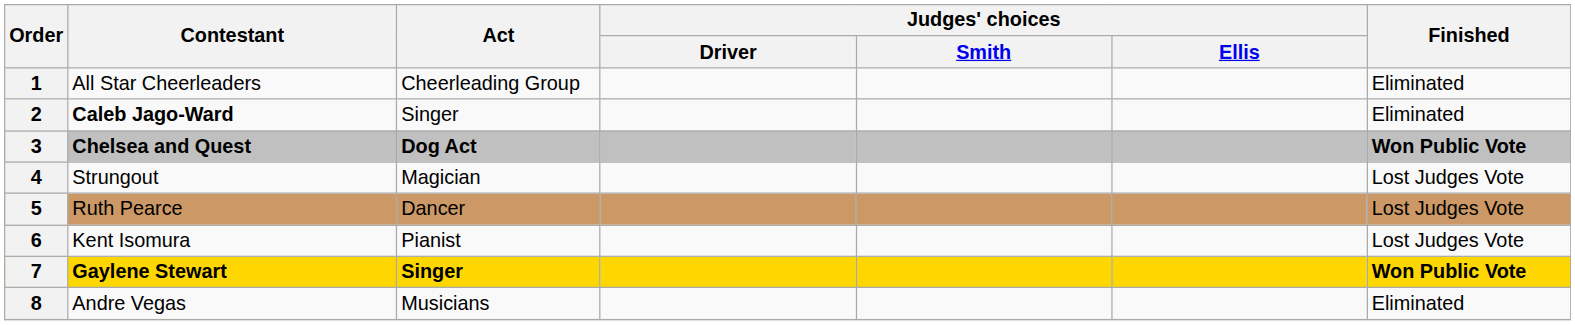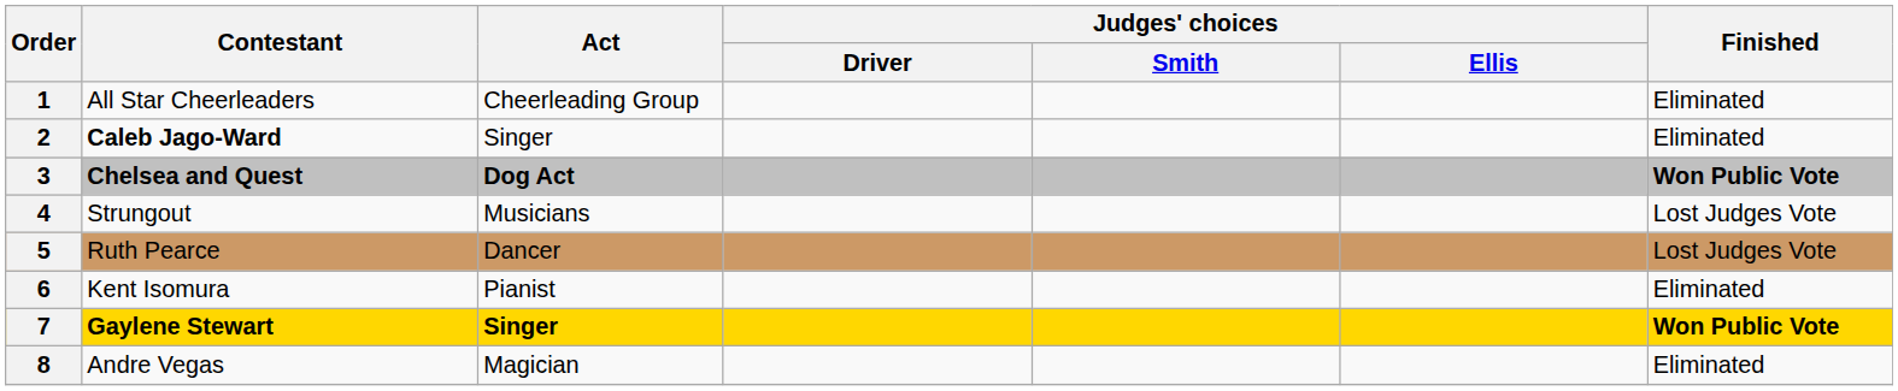 <table class="wikitable" width="100%">
 <tr>
 <th rowspan=2 width="1%">Order</th>
 <th rowspan=2 width="21%">Contestant</th>
 <th rowspan=2 width="13%">Act</th>
 <th colspan="3">Judges' choices</th>
 <th rowspan=2 width="13%">Finished</th>
 </tr>
 <tr>
 <th width="70">Driver</th>
 <th width="70"><a href='#'>Smith</a></th>
 <th width="70"><a href='#'>Ellis</a></th>
 </tr>
 <tr>
 <th>1</th>
 <td>All Star Cheerleaders</td>
 <td>Cheerleading Group</td>
 <td></td>
 <td></td>
 <td></td>
 <td>Eliminated</td>
 </tr>
 <tr>
 <th>2</th>
 <td><strong>Caleb Jago-Ward</strong></td>
 <td>Singer</td>
 <td></td>
 <td></td>
 <td></td>
 <td>Eliminated</td>
 </tr>
 <tr style="background:silver;">
 <th>3</th>
 <td><strong>Chelsea and Quest</strong></td>
 <td><strong>Dog Act</strong></td>
 <td style="text-align: center;"></td>
 <td style="text-align: center;"></td>
 <td style="text-align: center;"></td>
 <td><strong>Won Public Vote</strong></td>
 </tr>
 <tr>
 <th>4</th>
 <td>Strungout</td>
-<td>Magician</td>
+<td>Musicians</td>
 <td></td>
 <td></td>
 <td></td>
 <td>Lost Judges Vote</td>
 </tr>
 <tr style="background:#c96;">
 <th>5</th>
 <td>Ruth Pearce</td>
 <td>Dancer</td>
 <td></td>
 <td></td>
 <td></td>
 <td>Lost Judges Vote</td>
 </tr>
 <tr>
 <th>6</th>
 <td>Kent Isomura</td>
 <td>Pianist</td>
 <td></td>
 <td></td>
 <td></td>
-<td>Lost Judges Vote</td>
+<td>Eliminated</td>
 </tr>
 <tr style="background:gold;">
 <th>7</th>
 <td><strong>Gaylene Stewart</strong></td>
 <td><strong>Singer</strong></td>
 <td></td>
 <td></td>
 <td></td>
 <td><strong>Won Public Vote</strong></td>
 </tr>
 <tr>
 <th>8</th>
 <td>Andre Vegas</td>
-<td>Musicians</td>
+<td>Magician</td>
 <td></td>
 <td></td>
 <td></td>
 <td>Eliminated</td>
 </tr>
 <tr>
 </tr>
 </table>
